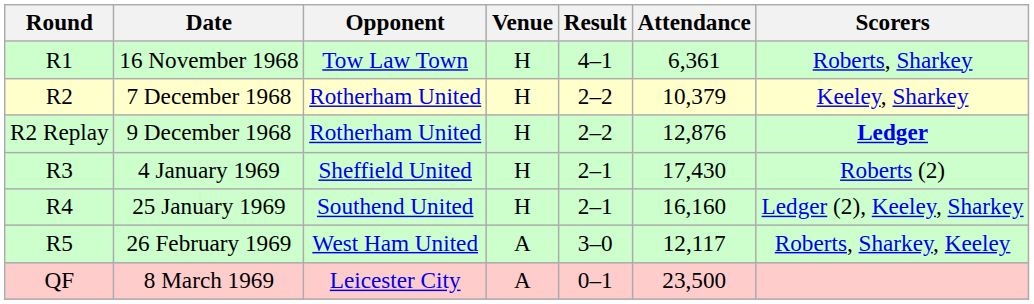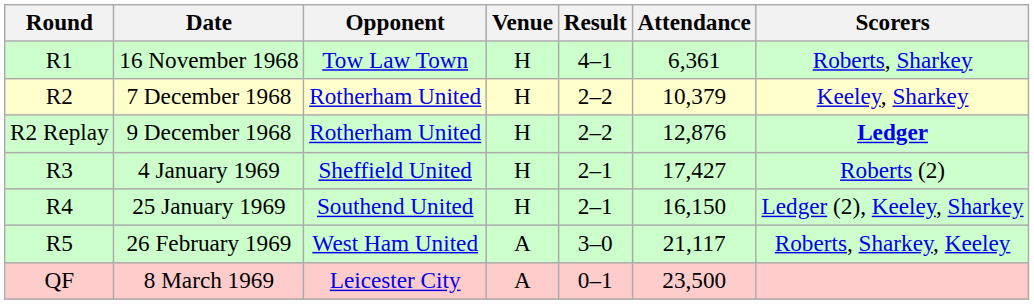 <table class="wikitable" style="font-size:100%; text-align:center">
 <tr>
 <th>Round</th>
 <th>Date</th>
 <th>Opponent</th>
 <th>Venue</th>
 <th>Result</th>
 <th>Attendance</th>
 <th>Scorers</th>
 </tr>
 <tr style="background-color: #CCFFCC;">
 <td>R1</td>
 <td>16 November 1968</td>
 <td><a href='#'>Tow Law Town</a></td>
 <td>H</td>
 <td>4–1</td>
 <td>6,361</td>
 <td><a href='#'>Roberts</a>, <a href='#'>Sharkey</a></td>
 </tr>
 <tr style="background-color: #FFFFCC;">
 <td>R2</td>
 <td>7 December 1968</td>
 <td><a href='#'>Rotherham United</a></td>
 <td>H</td>
 <td>2–2</td>
 <td>10,379</td>
 <td><a href='#'>Keeley</a>, <a href='#'>Sharkey</a></td>
 </tr>
 <tr style="background-color: #CCFFCC;">
 <td>R2 Replay</td>
 <td>9 December 1968</td>
 <td><a href='#'>Rotherham United</a></td>
 <td>H</td>
 <td>2–2</td>
 <td>12,876</td>
 <td><strong><a href='#'>Ledger</a></strong></td>
 </tr>
 <tr style="background-color: #CCFFCC;">
 <td>R3</td>
 <td>4 January 1969</td>
 <td><a href='#'>Sheffield United</a></td>
 <td>H</td>
 <td>2–1</td>
-<td>17,430</td>
+<td>17,427</td>
 <td><a href='#'>Roberts</a> (2)</td>
 </tr>
 <tr style="background-color: #CCFFCC;">
 <td>R4</td>
 <td>25 January 1969</td>
 <td><a href='#'>Southend United</a></td>
 <td>H</td>
 <td>2–1</td>
-<td>16,160</td>
+<td>16,150</td>
 <td><a href='#'>Ledger</a> (2), <a href='#'>Keeley</a>, <a href='#'>Sharkey</a></td>
 </tr>
 <tr style="background-color: #CCFFCC;">
 <td>R5</td>
 <td>26 February 1969</td>
 <td><a href='#'>West Ham United</a></td>
 <td>A</td>
 <td>3–0</td>
-<td>12,117</td>
+<td>21,117</td>
 <td><a href='#'>Roberts</a>, <a href='#'>Sharkey</a>, <a href='#'>Keeley</a></td>
 </tr>
 <tr style="background-color: #FFCCCC;">
 <td>QF</td>
 <td>8 March 1969</td>
 <td><a href='#'>Leicester City</a></td>
 <td>A</td>
 <td>0–1</td>
 <td>23,500</td>
 <td></td>
 </tr>
 </table>
